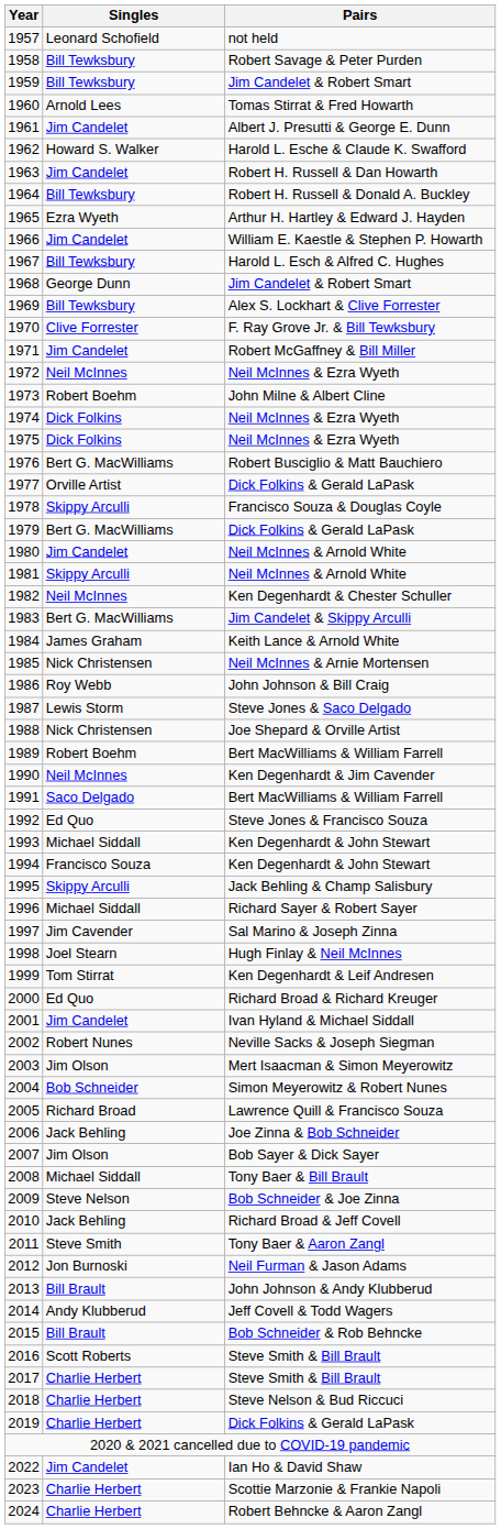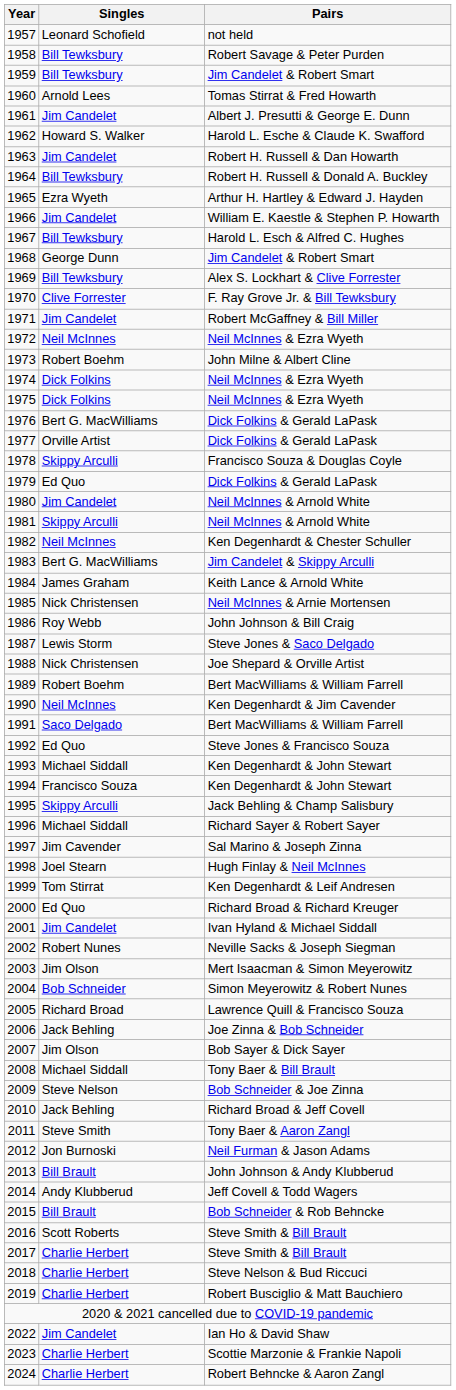 <table class="wikitable">
 <tr>
 <th width="30">Year</th>
 <th width="200">Singles</th>
 <th width="300">Pairs</th>
 </tr>
 <tr>
 <td align=center>1957</td>
 <td>Leonard Schofield</td>
 <td>not held</td>
 </tr>
 <tr>
 <td align=center>1958</td>
 <td><a href='#'>Bill Tewksbury</a></td>
 <td>Robert Savage & Peter Purden</td>
 </tr>
 <tr>
 <td align=center>1959</td>
 <td><a href='#'>Bill Tewksbury</a></td>
 <td><a href='#'>Jim Candelet</a> & Robert Smart</td>
 </tr>
 <tr>
 <td align=center>1960</td>
 <td>Arnold Lees</td>
 <td>Tomas Stirrat & Fred Howarth</td>
 </tr>
 <tr>
 <td align=center>1961</td>
 <td><a href='#'>Jim Candelet</a></td>
 <td>Albert J. Presutti & George E. Dunn</td>
 </tr>
 <tr>
 <td align=center>1962</td>
 <td>Howard S. Walker</td>
 <td>Harold L. Esche & Claude K. Swafford</td>
 </tr>
 <tr>
 <td align=center>1963</td>
 <td><a href='#'>Jim Candelet</a></td>
 <td>Robert H. Russell & Dan Howarth</td>
 </tr>
 <tr>
 <td align=center>1964</td>
 <td><a href='#'>Bill Tewksbury</a></td>
 <td>Robert H. Russell & Donald A. Buckley</td>
 </tr>
 <tr>
 <td align=center>1965</td>
 <td>Ezra Wyeth</td>
 <td>Arthur H. Hartley & Edward J. Hayden</td>
 </tr>
 <tr>
 <td align=center>1966</td>
 <td><a href='#'>Jim Candelet</a></td>
 <td>William E. Kaestle & Stephen P. Howarth</td>
 </tr>
 <tr>
 <td align=center>1967</td>
 <td><a href='#'>Bill Tewksbury</a></td>
 <td>Harold L. Esch & Alfred C. Hughes</td>
 </tr>
 <tr>
 <td align=center>1968</td>
 <td>George Dunn</td>
 <td><a href='#'>Jim Candelet</a> & Robert Smart</td>
 </tr>
 <tr>
 <td align=center>1969</td>
 <td><a href='#'>Bill Tewksbury</a></td>
 <td>Alex S. Lockhart & <a href='#'>Clive Forrester</a></td>
 </tr>
 <tr>
 <td align=center>1970</td>
 <td><a href='#'>Clive Forrester</a></td>
 <td>F. Ray Grove Jr. & <a href='#'>Bill Tewksbury</a></td>
 </tr>
 <tr>
 <td align=center>1971</td>
 <td><a href='#'>Jim Candelet</a></td>
 <td>Robert McGaffney & <a href='#'>Bill Miller</a></td>
 </tr>
 <tr>
 <td align=center>1972</td>
 <td><a href='#'>Neil McInnes</a></td>
 <td><a href='#'>Neil McInnes</a> & Ezra Wyeth</td>
 </tr>
 <tr>
 <td align=center>1973</td>
 <td>Robert Boehm</td>
 <td>John Milne & Albert Cline</td>
 </tr>
 <tr>
 <td align=center>1974</td>
 <td><a href='#'>Dick Folkins</a></td>
 <td><a href='#'>Neil McInnes</a> & Ezra Wyeth</td>
 </tr>
 <tr>
 <td align=center>1975</td>
 <td><a href='#'>Dick Folkins</a></td>
 <td><a href='#'>Neil McInnes</a> & Ezra Wyeth</td>
 </tr>
 <tr>
 <td align=center>1976</td>
 <td>Bert G. MacWilliams</td>
-<td>Robert Busciglio & Matt Bauchiero</td>
+<td><a href='#'>Dick Folkins</a> & Gerald LaPask</td>
 </tr>
 <tr>
 <td align=center>1977</td>
 <td>Orville Artist</td>
 <td><a href='#'>Dick Folkins</a> & Gerald LaPask</td>
 </tr>
 <tr>
 <td align=center>1978</td>
 <td><a href='#'>Skippy Arculli</a></td>
 <td>Francisco Souza & Douglas Coyle</td>
 </tr>
 <tr>
 <td align=center>1979</td>
-<td>Bert G. MacWilliams</td>
+<td>Ed Quo</td>
 <td><a href='#'>Dick Folkins</a> & Gerald LaPask</td>
 </tr>
 <tr>
 <td align=center>1980</td>
 <td><a href='#'>Jim Candelet</a></td>
 <td><a href='#'>Neil McInnes</a> & Arnold White</td>
 </tr>
 <tr>
 <td align=center>1981</td>
 <td><a href='#'>Skippy Arculli</a></td>
 <td><a href='#'>Neil McInnes</a> & Arnold White</td>
 </tr>
 <tr>
 <td align=center>1982</td>
 <td><a href='#'>Neil McInnes</a></td>
 <td>Ken Degenhardt & Chester Schuller</td>
 </tr>
 <tr>
 <td align=center>1983</td>
 <td>Bert G. MacWilliams</td>
 <td><a href='#'>Jim Candelet</a> & <a href='#'>Skippy Arculli</a></td>
 </tr>
 <tr>
 <td align=center>1984</td>
 <td>James Graham</td>
 <td>Keith Lance & Arnold White</td>
 </tr>
 <tr>
 <td align=center>1985</td>
 <td>Nick Christensen</td>
 <td><a href='#'>Neil McInnes</a> & Arnie Mortensen</td>
 </tr>
 <tr>
 <td align=center>1986</td>
 <td>Roy Webb</td>
 <td>John Johnson & Bill Craig</td>
 </tr>
 <tr>
 <td align=center>1987</td>
 <td>Lewis Storm</td>
 <td>Steve Jones & <a href='#'>Saco Delgado</a></td>
 </tr>
 <tr>
 <td align=center>1988</td>
 <td>Nick Christensen</td>
 <td>Joe Shepard & Orville Artist</td>
 </tr>
 <tr>
 <td align=center>1989</td>
 <td>Robert Boehm</td>
 <td>Bert MacWilliams & William Farrell</td>
 </tr>
 <tr>
 <td align=center>1990</td>
 <td><a href='#'>Neil McInnes</a></td>
 <td>Ken Degenhardt & Jim Cavender</td>
 </tr>
 <tr>
 <td align=center>1991</td>
 <td><a href='#'>Saco Delgado</a></td>
 <td>Bert MacWilliams & William Farrell</td>
 </tr>
 <tr>
 <td align=center>1992</td>
 <td>Ed Quo</td>
 <td>Steve Jones & Francisco Souza</td>
 </tr>
 <tr>
 <td align=center>1993</td>
 <td>Michael Siddall</td>
 <td>Ken Degenhardt & John Stewart</td>
 </tr>
 <tr>
 <td align=center>1994</td>
 <td>Francisco Souza</td>
 <td>Ken Degenhardt & John Stewart</td>
 </tr>
 <tr>
 <td align=center>1995</td>
 <td><a href='#'>Skippy Arculli</a></td>
 <td>Jack Behling & Champ Salisbury</td>
 </tr>
 <tr>
 <td align=center>1996</td>
 <td>Michael Siddall</td>
 <td>Richard Sayer & Robert Sayer</td>
 </tr>
 <tr>
 <td align=center>1997</td>
 <td>Jim Cavender</td>
 <td>Sal Marino & Joseph Zinna</td>
 </tr>
 <tr>
 <td align=center>1998</td>
 <td>Joel Stearn</td>
 <td>Hugh Finlay & <a href='#'>Neil McInnes</a></td>
 </tr>
 <tr>
 <td align=center>1999</td>
 <td>Tom Stirrat</td>
 <td>Ken Degenhardt & Leif Andresen</td>
 </tr>
 <tr>
 <td align=center>2000</td>
 <td>Ed Quo</td>
 <td>Richard Broad & Richard Kreuger</td>
 </tr>
 <tr>
 <td align=center>2001</td>
 <td><a href='#'>Jim Candelet</a></td>
 <td>Ivan Hyland & Michael Siddall</td>
 </tr>
 <tr>
 <td align=center>2002</td>
 <td>Robert Nunes</td>
 <td>Neville Sacks & Joseph Siegman</td>
 </tr>
 <tr>
 <td align=center>2003</td>
 <td>Jim Olson</td>
 <td>Mert Isaacman & Simon Meyerowitz</td>
 </tr>
 <tr>
 <td align=center>2004</td>
 <td><a href='#'>Bob Schneider</a></td>
 <td>Simon Meyerowitz & Robert Nunes</td>
 </tr>
 <tr>
 <td align=center>2005</td>
 <td>Richard Broad</td>
 <td>Lawrence Quill & Francisco Souza</td>
 </tr>
 <tr>
 <td align=center>2006</td>
 <td>Jack Behling</td>
 <td>Joe Zinna & <a href='#'>Bob Schneider</a></td>
 </tr>
 <tr>
 <td align=center>2007</td>
 <td>Jim Olson</td>
 <td>Bob Sayer & Dick Sayer</td>
 </tr>
 <tr>
 <td align=center>2008</td>
 <td>Michael Siddall</td>
 <td>Tony Baer & <a href='#'>Bill Brault</a></td>
 </tr>
 <tr>
 <td align=center>2009</td>
 <td>Steve Nelson</td>
 <td><a href='#'>Bob Schneider</a> & Joe Zinna</td>
 </tr>
 <tr>
 <td align=center>2010</td>
 <td>Jack Behling</td>
 <td>Richard Broad & Jeff Covell</td>
 </tr>
 <tr>
 <td align=center>2011</td>
 <td>Steve Smith</td>
 <td>Tony Baer & <a href='#'>Aaron Zangl</a></td>
 </tr>
 <tr>
 <td align=center>2012</td>
 <td>Jon Burnoski</td>
 <td><a href='#'>Neil Furman</a> & Jason Adams</td>
 </tr>
 <tr>
 <td align=center>2013</td>
 <td><a href='#'>Bill Brault</a></td>
 <td>John Johnson & Andy Klubberud</td>
 </tr>
 <tr>
 <td align=center>2014</td>
 <td>Andy Klubberud</td>
 <td>Jeff Covell & Todd Wagers</td>
 </tr>
 <tr>
 <td align=center>2015</td>
 <td><a href='#'>Bill Brault</a></td>
 <td><a href='#'>Bob Schneider</a> & Rob Behncke</td>
 </tr>
 <tr>
 <td align=center>2016</td>
 <td>Scott Roberts</td>
 <td>Steve Smith & <a href='#'>Bill Brault</a></td>
 </tr>
 <tr>
 <td align=center>2017</td>
 <td><a href='#'>Charlie Herbert</a></td>
 <td>Steve Smith & <a href='#'>Bill Brault</a></td>
 </tr>
 <tr>
 <td align=center>2018</td>
 <td><a href='#'>Charlie Herbert</a></td>
 <td>Steve Nelson & Bud Riccuci</td>
 </tr>
 <tr>
 <td align=center>2019</td>
 <td><a href='#'>Charlie Herbert</a></td>
-<td><a href='#'>Dick Folkins</a> & Gerald LaPask</td>
+<td>Robert Busciglio & Matt Bauchiero</td>
 </tr>
 <tr align=center>
 <td colspan=3>2020 & 2021 cancelled due to <a href='#'>COVID-19 pandemic</a></td>
 </tr>
 <tr>
 <td align=center>2022</td>
 <td><a href='#'>Jim Candelet</a></td>
 <td>Ian Ho & David Shaw</td>
 </tr>
 <tr>
 <td align=center>2023</td>
 <td><a href='#'>Charlie Herbert</a></td>
 <td>Scottie Marzonie & Frankie Napoli</td>
 </tr>
 <tr>
 <td align=center>2024</td>
 <td><a href='#'>Charlie Herbert</a></td>
 <td>Robert Behncke & Aaron Zangl</td>
 </tr>
 </table>
